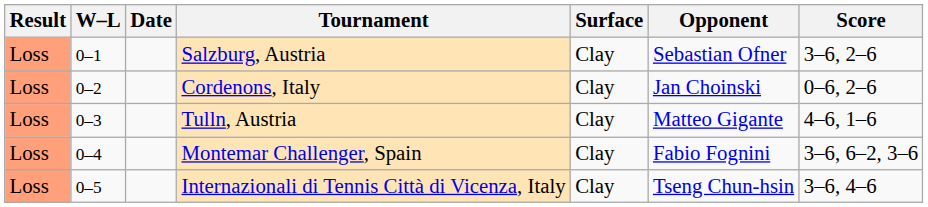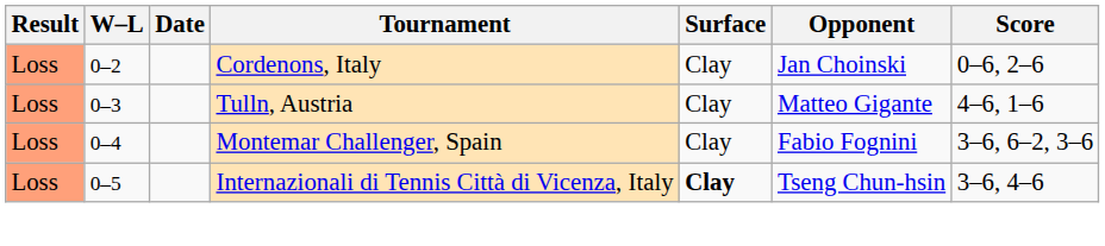 <table class="sortable wikitable nowrap">
 <tr>
 <th>Result</th>
 <th class="unsortable">W–L</th>
 <th>Date</th>
 <th>Tournament</th>
 <th>Surface</th>
 <th>Opponent</th>
 <th class="unsortable">Score</th>
-</tr>
-<tr>
-<td bgcolor=ffa07a>Loss</td>
-<td><small>0–1</small></td>
-<td><a href='#'></a></td>
-<td bgcolor=moccasin><a href='#'>Salzburg</a>, Austria</td>
-<td>Clay</td>
-<td> <a href='#'>Sebastian Ofner</a></td>
-<td>3–6, 2–6</td>
 </tr>
 <tr>
 <td bgcolor=ffa07a>Loss</td>
 <td><small>0–2</small></td>
 <td><a href='#'></a></td>
 <td bgcolor=moccasin><a href='#'>Cordenons</a>, Italy</td>
 <td>Clay</td>
 <td> <a href='#'>Jan Choinski</a></td>
 <td>0–6, 2–6</td>
 </tr>
 <tr>
 <td bgcolor=ffa07a>Loss</td>
 <td><small>0–3</small></td>
 <td><a href='#'></a></td>
 <td style="background:moccasin;"><a href='#'>Tulln</a>, Austria</td>
 <td>Clay</td>
 <td> <a href='#'>Matteo Gigante</a></td>
 <td>4–6, 1–6</td>
 </tr>
 <tr>
 <td bgcolor=ffa07a>Loss</td>
 <td><small>0–4</small></td>
 <td><a href='#'></a></td>
 <td style="background:moccasin;"><a href='#'>Montemar Challenger</a>, Spain</td>
 <td>Clay</td>
 <td> <a href='#'>Fabio Fognini</a></td>
 <td>3–6, 6–2, 3–6</td>
 </tr>
 <tr>
 <td bgcolor=ffa07a>Loss</td>
 <td><small>0–5</small></td>
 <td><a href='#'></a></td>
 <td style="background:moccasin;"><a href='#'>Internazionali di Tennis Città di Vicenza</a>, Italy</td>
-<td>Clay</td>
+<td><strong>Clay</strong></td>
 <td> <a href='#'>Tseng Chun-hsin</a></td>
 <td>3–6, 4–6</td>
 </tr>
 </table>
